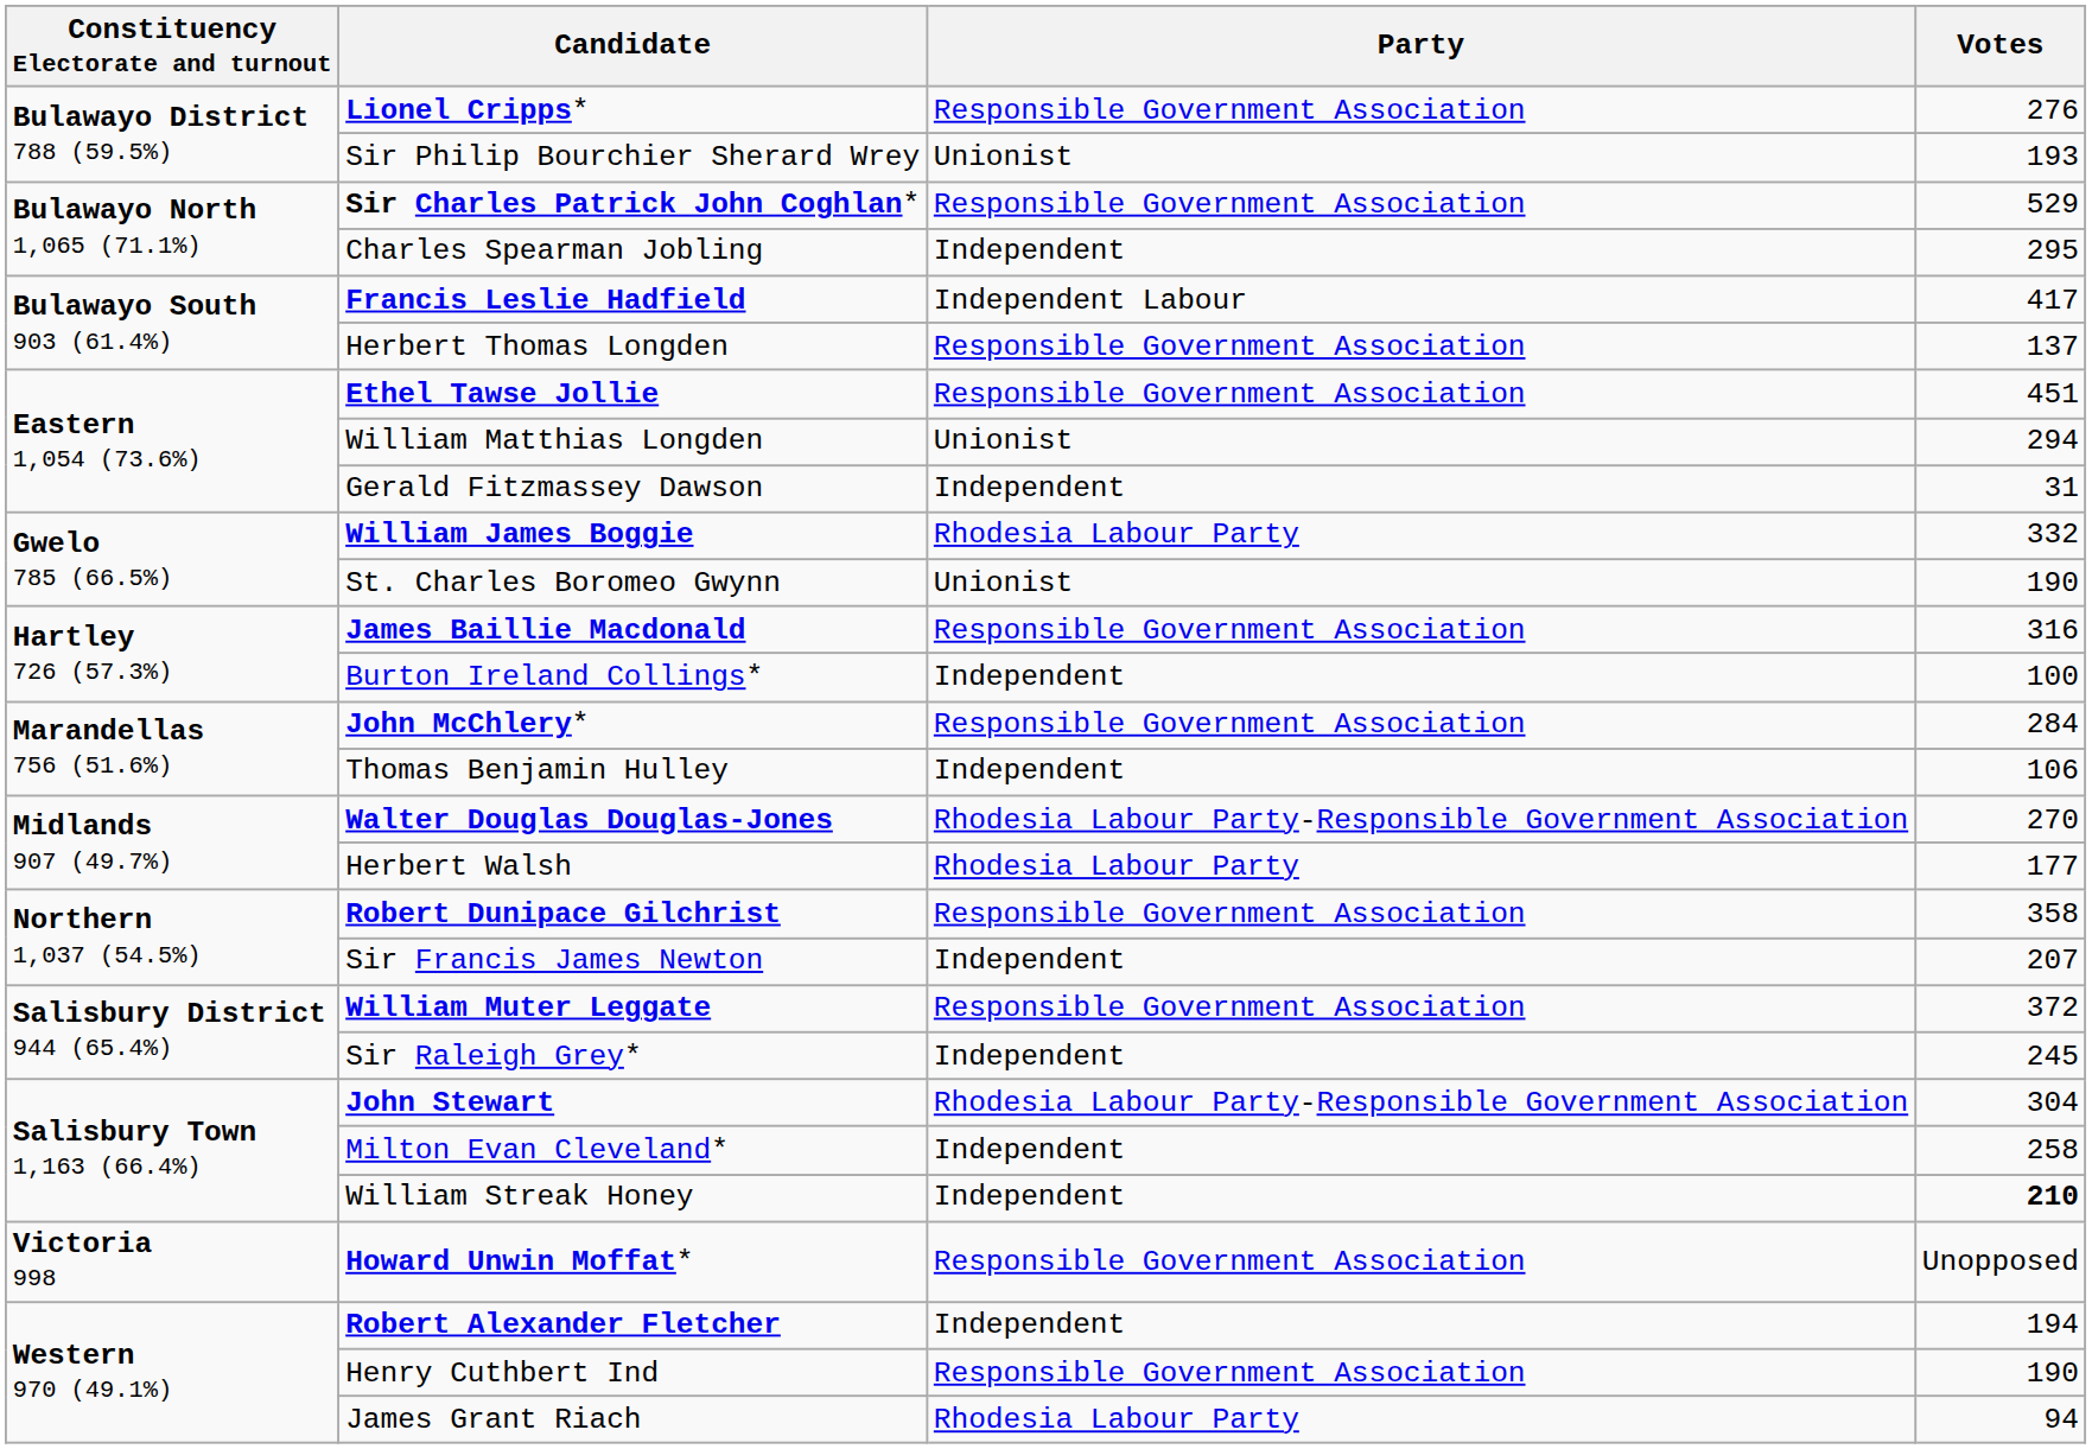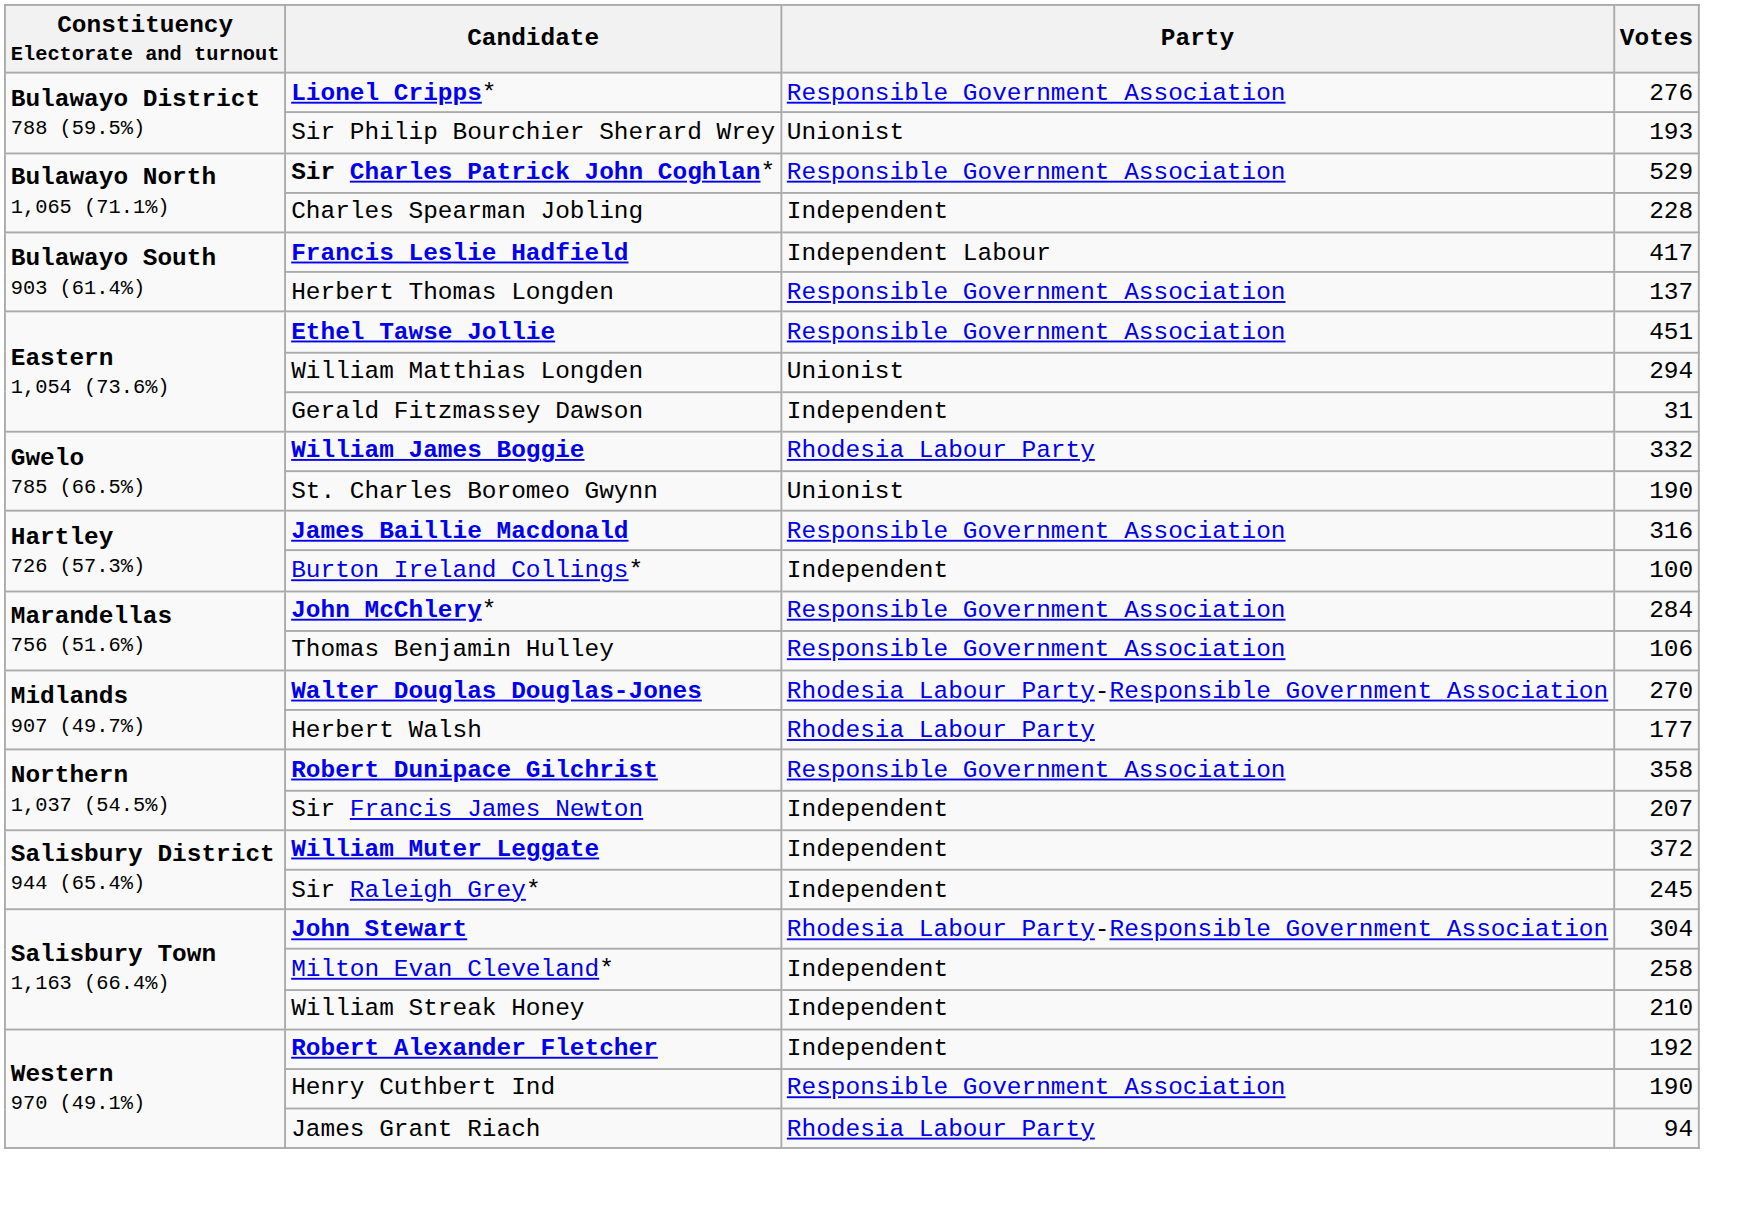 <table class=wikitable style=text-align:right>
 <tr>
 <th>Constituency<br><small>Electorate and turnout</small></th>
 <th>Candidate</th>
 <th>Party</th>
 <th>Votes</th>
 </tr>
 <tr>
 <td rowspan=2 align=left><strong>Bulawayo District</strong><br><small>788 (59.5%)</small></td>
 <td align=left><strong><a href='#'>Lionel Cripps</a></strong>*</td>
 <td align=left><a href='#'>Responsible Government Association</a></td>
 <td>276</td>
 </tr>
 <tr>
 <td align=left>Sir Philip Bourchier Sherard Wrey</td>
 <td align=left>Unionist</td>
 <td>193</td>
 </tr>
 <tr>
 <td rowspan=2 align=left><strong>Bulawayo North</strong><br><small>1,065 (71.1%)</small></td>
 <td align=left><strong>Sir <a href='#'>Charles Patrick John Coghlan</a></strong>*</td>
 <td align=left><a href='#'>Responsible Government Association</a></td>
 <td>529</td>
 </tr>
 <tr>
 <td align=left>Charles Spearman Jobling</td>
 <td align=left>Independent</td>
-<td>295</td>
+<td>228</td>
 </tr>
 <tr>
 <td rowspan=2 align=left><strong>Bulawayo South</strong><br><small>903 (61.4%)</small></td>
 <td align=left><strong><a href='#'>Francis Leslie Hadfield</a></strong></td>
 <td align=left>Independent Labour</td>
 <td>417</td>
 </tr>
 <tr>
 <td align=left>Herbert Thomas Longden</td>
 <td align=left><a href='#'>Responsible Government Association</a></td>
 <td>137</td>
 </tr>
 <tr>
 <td rowspan=3 align=left><strong>Eastern</strong><br><small>1,054 (73.6%)</small></td>
 <td align=left><strong><a href='#'>Ethel Tawse Jollie</a></strong></td>
 <td align=left><a href='#'>Responsible Government Association</a></td>
 <td>451</td>
 </tr>
 <tr>
 <td align=left>William Matthias Longden</td>
 <td align=left>Unionist</td>
 <td>294</td>
 </tr>
 <tr>
 <td align=left>Gerald Fitzmassey Dawson</td>
 <td align=left>Independent</td>
 <td>31</td>
 </tr>
 <tr>
 <td rowspan=2 align=left><strong>Gwelo</strong><br><small>785 (66.5%)</small></td>
 <td align=left><strong><a href='#'>William James Boggie</a></strong></td>
 <td align=left><a href='#'>Rhodesia Labour Party</a></td>
 <td>332</td>
 </tr>
 <tr>
 <td align=left>St. Charles Boromeo Gwynn</td>
 <td align=left>Unionist</td>
 <td>190</td>
 </tr>
 <tr>
 <td rowspan=2 align=left><strong>Hartley</strong><br><small>726 (57.3%)</small></td>
 <td align=left><strong><a href='#'>James Baillie Macdonald</a></strong></td>
 <td align=left><a href='#'>Responsible Government Association</a></td>
 <td>316</td>
 </tr>
 <tr>
 <td align=left><a href='#'>Burton Ireland Collings</a>*</td>
 <td align=left>Independent</td>
 <td>100</td>
 </tr>
 <tr>
 <td rowspan=2 align=left><strong>Marandellas</strong><br><small>756 (51.6%)</small></td>
 <td align=left><strong><a href='#'>John McChlery</a></strong>*</td>
 <td align=left><a href='#'>Responsible Government Association</a></td>
 <td>284</td>
 </tr>
 <tr>
 <td align=left>Thomas Benjamin Hulley</td>
-<td align=left>Independent</td>
+<td align=left><a href='#'>Responsible Government Association</a></td>
 <td>106</td>
 </tr>
 <tr>
 <td rowspan=2 align=left><strong>Midlands</strong><br><small>907 (49.7%)</small></td>
 <td align=left><strong><a href='#'>Walter Douglas Douglas-Jones</a></strong></td>
 <td align=left><a href='#'>Rhodesia Labour Party</a>-<a href='#'>Responsible Government Association</a></td>
 <td>270</td>
 </tr>
 <tr>
 <td align=left>Herbert Walsh</td>
 <td align=left><a href='#'>Rhodesia Labour Party</a></td>
 <td>177</td>
 </tr>
 <tr>
 <td rowspan=2 align=left><strong>Northern</strong><br><small>1,037 (54.5%)</small></td>
 <td align=left><strong><a href='#'>Robert Dunipace Gilchrist</a></strong></td>
 <td align=left><a href='#'>Responsible Government Association</a></td>
 <td>358</td>
 </tr>
 <tr>
 <td align=left>Sir <a href='#'>Francis James Newton</a></td>
 <td align=left>Independent</td>
 <td>207</td>
 </tr>
 <tr>
 <td rowspan=2 align=left><strong>Salisbury District</strong><br><small>944 (65.4%)</small></td>
 <td align=left><strong><a href='#'>William Muter Leggate</a></strong></td>
-<td align=left><a href='#'>Responsible Government Association</a></td>
+<td align=left>Independent</td>
 <td>372</td>
 </tr>
 <tr>
 <td align=left>Sir <a href='#'>Raleigh Grey</a>*</td>
 <td align=left>Independent</td>
 <td>245</td>
 </tr>
 <tr>
 <td rowspan=3 align=left><strong>Salisbury Town</strong><br><small>1,163 (66.4%)</small></td>
 <td align=left><strong><a href='#'>John Stewart</a></strong></td>
 <td align=left><a href='#'>Rhodesia Labour Party</a>-<a href='#'>Responsible Government Association</a></td>
 <td>304</td>
 </tr>
 <tr>
 <td align=left><a href='#'>Milton Evan Cleveland</a>*</td>
 <td align=left>Independent</td>
 <td>258</td>
 </tr>
 <tr>
 <td align=left>William Streak Honey</td>
 <td align=left>Independent</td>
-<td><strong>210</strong></td>
-</tr>
-<tr>
-<td align=left><strong>Victoria</strong><br><small>998</small></td>
-<td align=left><strong><a href='#'>Howard Unwin Moffat</a></strong>*</td>
-<td align=left><a href='#'>Responsible Government Association</a></td>
-<td>Unopposed</td>
+<td>210</td>
 </tr>
 <tr>
 <td rowspan=3 align=left><strong>Western</strong><br><small>970 (49.1%)</small></td>
 <td align=left><strong><a href='#'>Robert Alexander Fletcher</a></strong></td>
 <td align=left>Independent</td>
-<td>194</td>
+<td>192</td>
 </tr>
 <tr>
 <td align=left>Henry Cuthbert Ind</td>
 <td align=left><a href='#'>Responsible Government Association</a></td>
 <td>190</td>
 </tr>
 <tr>
 <td align=left>James Grant Riach</td>
 <td align=left><a href='#'>Rhodesia Labour Party</a></td>
 <td>94</td>
 </tr>
 </table>
